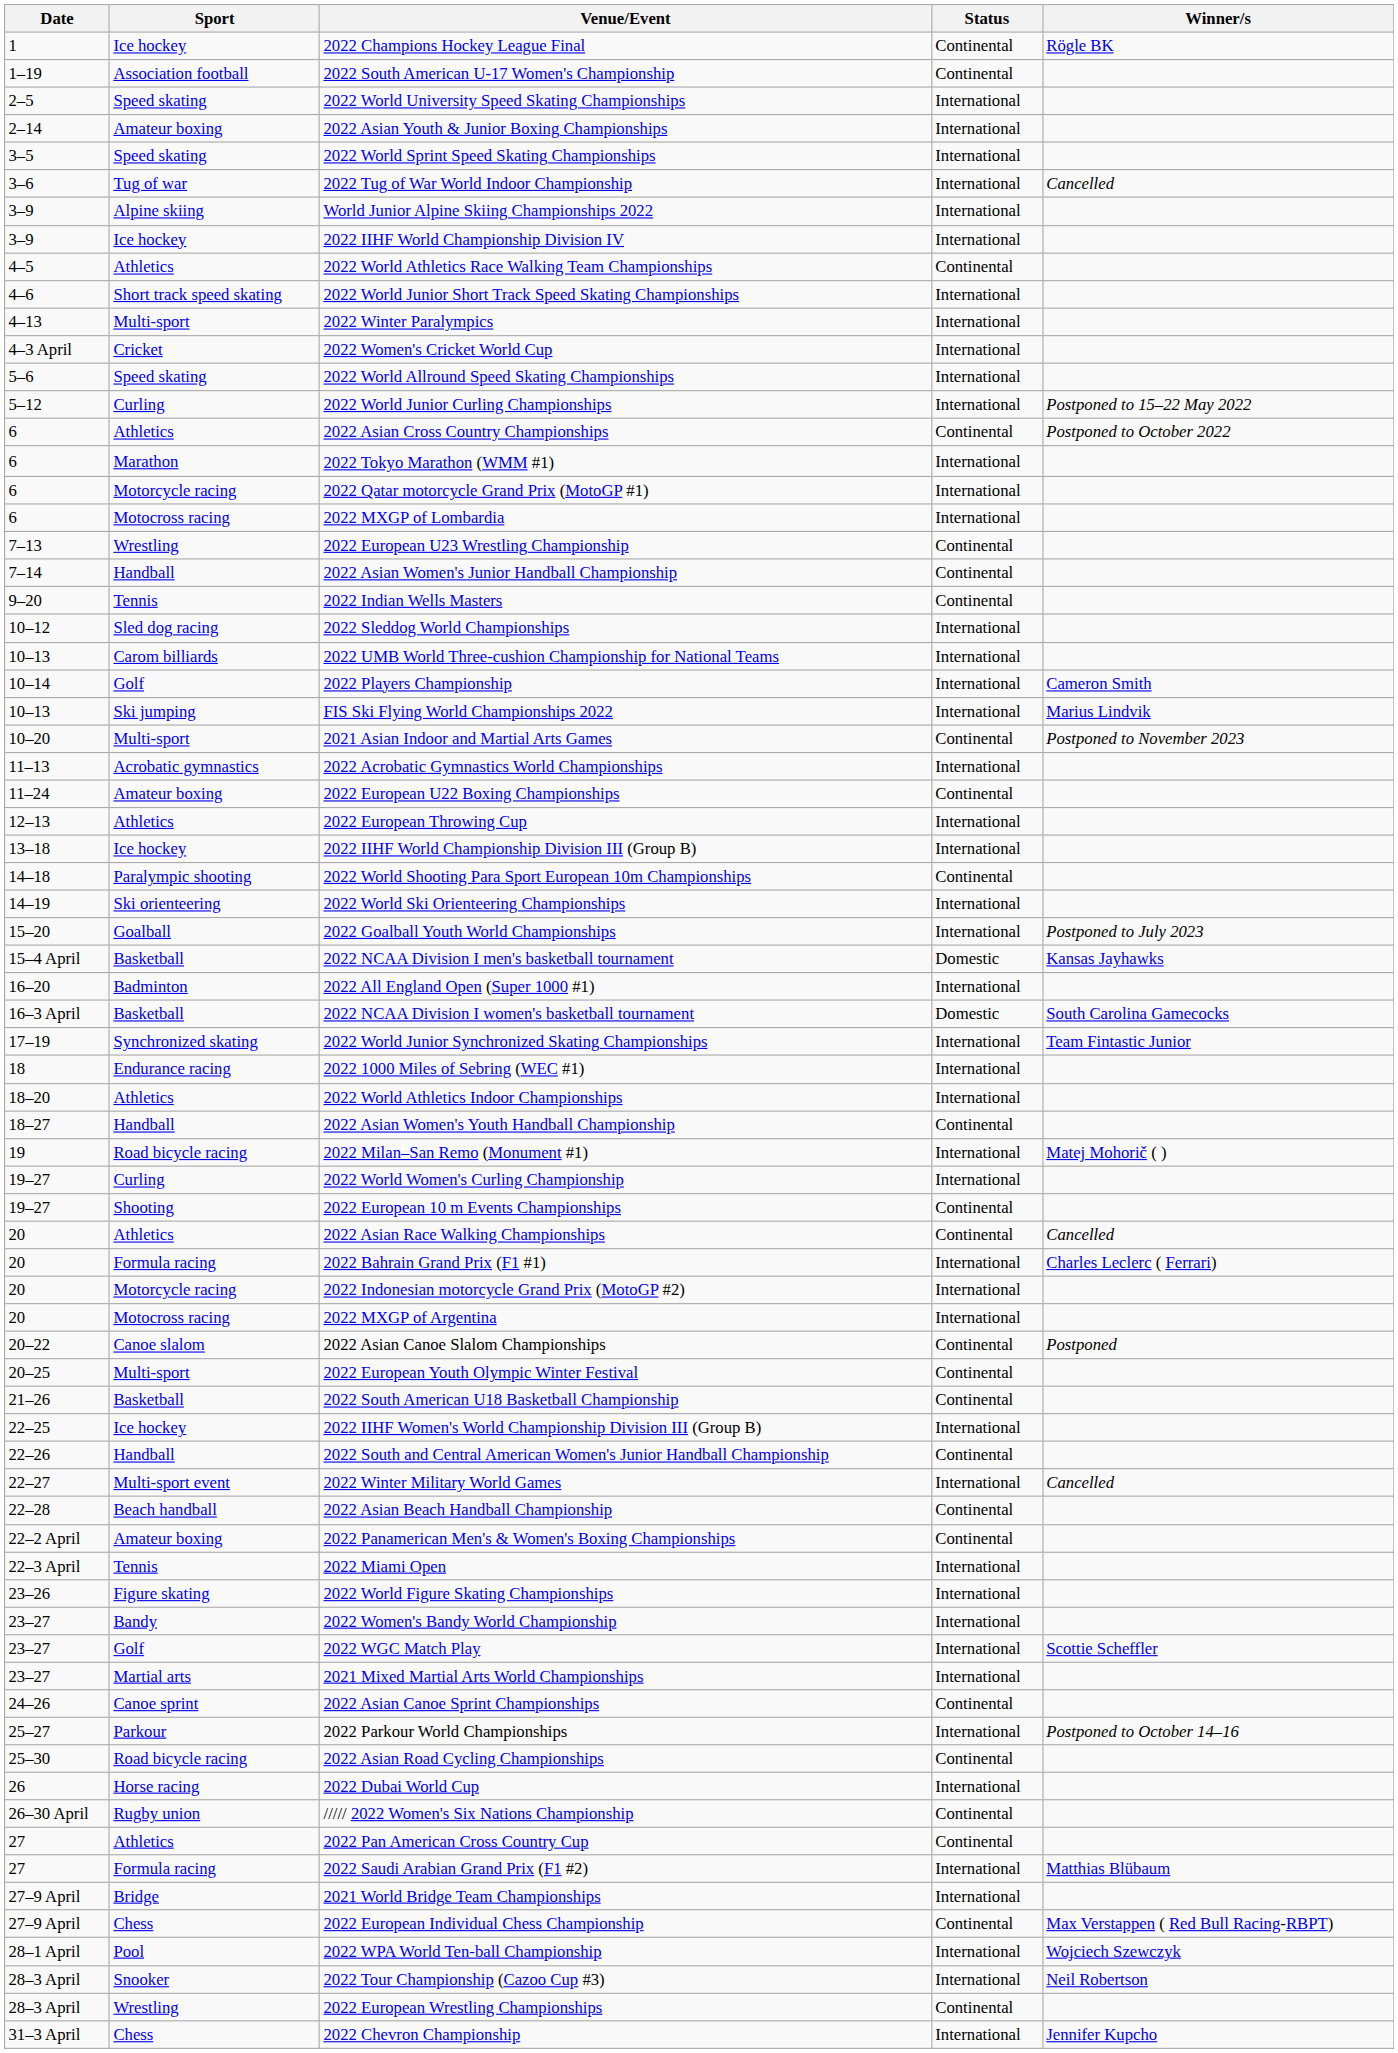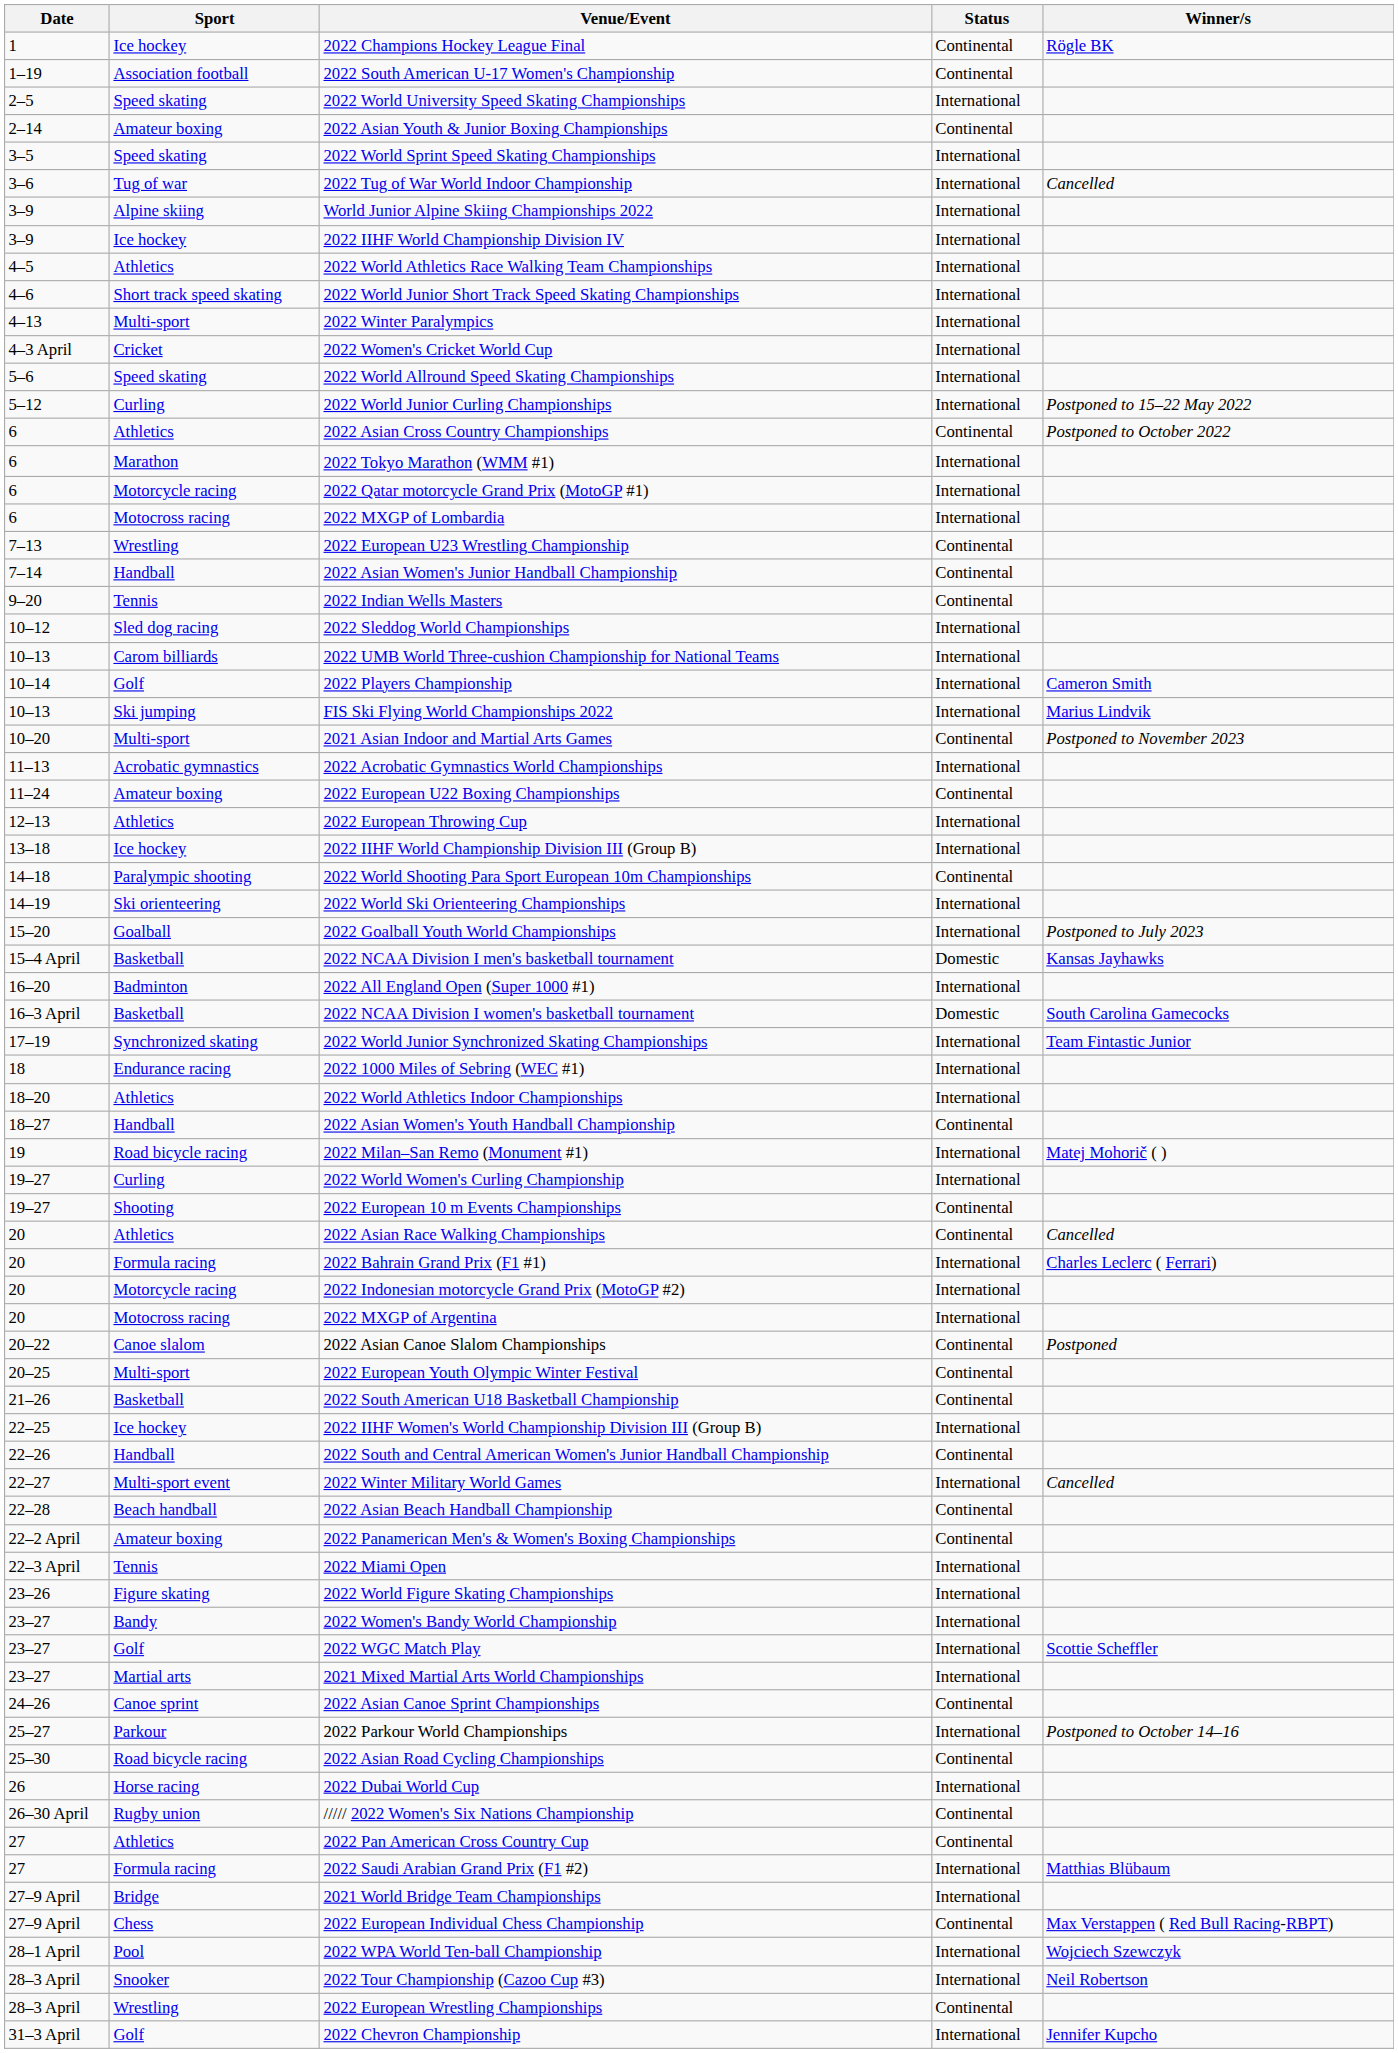 <table class="wikitable source" style="font-size:95%; width: 100%">
 <tr>
 <th>Date</th>
 <th>Sport</th>
 <th>Venue/Event</th>
 <th>Status</th>
 <th>Winner/s</th>
 </tr>
 <tr>
 <td>1</td>
 <td><a href='#'>Ice hockey</a></td>
 <td> <a href='#'>2022 Champions Hockey League Final</a></td>
 <td>Continental</td>
 <td> <a href='#'>Rögle BK</a></td>
 </tr>
 <tr>
 <td>1–19</td>
 <td><a href='#'>Association football</a></td>
 <td> <a href='#'>2022 South American U-17 Women's Championship</a></td>
 <td>Continental</td>
 <td></td>
 </tr>
 <tr>
 <td>2–5</td>
 <td><a href='#'>Speed skating</a></td>
 <td> <a href='#'>2022 World University Speed Skating Championships</a></td>
 <td>International</td>
 <td></td>
 </tr>
 <tr>
 <td>2–14</td>
 <td><a href='#'>Amateur boxing</a></td>
 <td> <a href='#'>2022 Asian Youth & Junior Boxing Championships</a></td>
-<td>International</td>
+<td>Continental</td>
 <td></td>
 </tr>
 <tr>
 <td>3–5</td>
 <td><a href='#'>Speed skating</a></td>
 <td> <a href='#'>2022 World Sprint Speed Skating Championships</a></td>
 <td>International</td>
 <td></td>
 </tr>
 <tr>
 <td>3–6</td>
 <td><a href='#'>Tug of war</a></td>
 <td> <a href='#'>2022 Tug of War World Indoor Championship</a></td>
 <td>International</td>
 <td><em>Cancelled</em></td>
 </tr>
 <tr>
 <td>3–9</td>
 <td><a href='#'>Alpine skiing</a></td>
 <td> <a href='#'>World Junior Alpine Skiing Championships 2022</a></td>
 <td>International</td>
 <td></td>
 </tr>
 <tr>
 <td>3–9</td>
 <td><a href='#'>Ice hockey</a></td>
 <td> <a href='#'>2022 IIHF World Championship Division IV</a></td>
 <td>International</td>
 <td></td>
 </tr>
 <tr>
 <td>4–5</td>
 <td><a href='#'>Athletics</a></td>
 <td> <a href='#'>2022 World Athletics Race Walking Team Championships</a></td>
-<td>Continental</td>
+<td>International</td>
 <td></td>
 </tr>
 <tr>
 <td>4–6</td>
 <td><a href='#'>Short track speed skating</a></td>
 <td> <a href='#'>2022 World Junior Short Track Speed Skating Championships</a></td>
 <td>International</td>
 <td></td>
 </tr>
 <tr>
 <td>4–13</td>
 <td><a href='#'>Multi-sport</a></td>
 <td> <a href='#'>2022 Winter Paralympics</a></td>
 <td>International</td>
 <td></td>
 </tr>
 <tr>
 <td>4–3 April</td>
 <td><a href='#'>Cricket</a></td>
 <td> <a href='#'>2022 Women's Cricket World Cup</a></td>
 <td>International</td>
 <td></td>
 </tr>
 <tr>
 <td>5–6</td>
 <td><a href='#'>Speed skating</a></td>
 <td> <a href='#'>2022 World Allround Speed Skating Championships</a></td>
 <td>International</td>
 <td></td>
 </tr>
 <tr>
 <td>5–12</td>
 <td><a href='#'>Curling</a></td>
 <td> <a href='#'>2022 World Junior Curling Championships</a></td>
 <td>International</td>
 <td><em>Postponed to 15–22 May 2022</em></td>
 </tr>
 <tr>
 <td>6</td>
 <td><a href='#'>Athletics</a></td>
 <td> <a href='#'>2022 Asian Cross Country Championships</a></td>
 <td>Continental</td>
 <td><em>Postponed to October 2022</em></td>
 </tr>
 <tr>
 <td>6</td>
 <td><a href='#'>Marathon</a></td>
 <td> <a href='#'>2022 Tokyo Marathon</a> (<a href='#'>WMM</a> #1)<sup></sup></td>
 <td>International</td>
 <td></td>
 </tr>
 <tr>
 <td>6</td>
 <td><a href='#'>Motorcycle racing</a></td>
 <td> <a href='#'>2022 Qatar motorcycle Grand Prix</a> (<a href='#'>MotoGP</a> #1)</td>
 <td>International</td>
 <td></td>
 </tr>
 <tr>
 <td>6</td>
 <td><a href='#'>Motocross racing</a></td>
 <td> <a href='#'>2022 MXGP of Lombardia</a></td>
 <td>International</td>
 <td></td>
 </tr>
 <tr>
 <td>7–13</td>
 <td><a href='#'>Wrestling</a></td>
 <td> <a href='#'>2022 European U23 Wrestling Championship</a></td>
 <td>Continental</td>
 <td></td>
 </tr>
 <tr>
 <td>7–14</td>
 <td><a href='#'>Handball</a></td>
 <td> <a href='#'>2022 Asian Women's Junior Handball Championship</a></td>
 <td>Continental</td>
 <td></td>
 </tr>
 <tr>
 <td>9–20</td>
 <td><a href='#'>Tennis</a></td>
 <td> <a href='#'>2022 Indian Wells Masters</a></td>
 <td>Continental</td>
 <td></td>
 </tr>
 <tr>
 <td>10–12</td>
 <td><a href='#'>Sled dog racing</a></td>
 <td> <a href='#'>2022 Sleddog World Championships</a></td>
 <td>International</td>
 <td></td>
 </tr>
 <tr>
 <td>10–13</td>
 <td><a href='#'>Carom billiards</a></td>
 <td> <a href='#'>2022 UMB World Three-cushion Championship for National Teams</a></td>
 <td>International</td>
 <td></td>
 </tr>
 <tr>
 <td>10–14</td>
 <td><a href='#'>Golf</a></td>
 <td> <a href='#'>2022 Players Championship</a></td>
 <td>International</td>
 <td> <a href='#'>Cameron Smith</a></td>
 </tr>
 <tr>
 <td>10–13</td>
 <td><a href='#'>Ski jumping</a></td>
 <td> <a href='#'>FIS Ski Flying World Championships 2022</a></td>
 <td>International</td>
 <td> <a href='#'>Marius Lindvik</a></td>
 </tr>
 <tr>
 <td>10–20</td>
 <td><a href='#'>Multi-sport</a></td>
 <td> <a href='#'>2021 Asian Indoor and Martial Arts Games</a></td>
 <td>Continental</td>
 <td><em>Postponed  to November 2023</em></td>
 </tr>
 <tr>
 <td>11–13</td>
 <td><a href='#'>Acrobatic gymnastics</a></td>
 <td> <a href='#'>2022 Acrobatic Gymnastics World Championships</a></td>
 <td>International</td>
 <td></td>
 </tr>
 <tr>
 <td>11–24</td>
 <td><a href='#'>Amateur boxing</a></td>
 <td> <a href='#'>2022 European U22 Boxing Championships</a></td>
 <td>Continental</td>
 <td></td>
 </tr>
 <tr>
 <td>12–13</td>
 <td><a href='#'>Athletics</a></td>
 <td> <a href='#'>2022 European Throwing Cup</a></td>
 <td>International</td>
 <td></td>
 </tr>
 <tr>
 <td>13–18</td>
 <td><a href='#'>Ice hockey</a></td>
 <td> <a href='#'>2022 IIHF World Championship Division III</a> (Group B)</td>
 <td>International</td>
 <td></td>
 </tr>
 <tr>
 <td>14–18</td>
 <td><a href='#'>Paralympic shooting</a></td>
 <td> <a href='#'>2022 World Shooting Para Sport European 10m Championships</a></td>
 <td>Continental</td>
 <td></td>
 </tr>
 <tr>
 <td>14–19</td>
 <td><a href='#'>Ski orienteering</a></td>
 <td> <a href='#'>2022 World Ski Orienteering Championships</a></td>
 <td>International</td>
 <td></td>
 </tr>
 <tr>
 <td>15–20</td>
 <td><a href='#'>Goalball</a></td>
 <td> <a href='#'>2022 Goalball Youth World Championships</a></td>
 <td>International</td>
 <td><em>Postponed to July 2023</em></td>
 </tr>
 <tr>
 <td>15–4 April</td>
 <td><a href='#'>Basketball</a></td>
 <td> <a href='#'>2022 NCAA Division I men's basketball tournament</a></td>
 <td>Domestic</td>
 <td> <a href='#'>Kansas Jayhawks</a></td>
 </tr>
 <tr>
 <td>16–20</td>
 <td><a href='#'>Badminton</a></td>
 <td> <a href='#'>2022 All England Open</a> (<a href='#'>Super 1000</a> #1)</td>
 <td>International</td>
 <td></td>
 </tr>
 <tr>
 <td>16–3 April</td>
 <td><a href='#'>Basketball</a></td>
 <td> <a href='#'>2022 NCAA Division I women's basketball tournament</a></td>
 <td>Domestic</td>
 <td> <a href='#'>South Carolina Gamecocks</a></td>
 </tr>
 <tr>
 <td>17–19</td>
 <td><a href='#'>Synchronized skating</a></td>
 <td> <a href='#'>2022 World Junior Synchronized Skating Championships</a></td>
 <td>International</td>
 <td> <a href='#'>Team Fintastic Junior</a></td>
 </tr>
 <tr>
 <td>18</td>
 <td><a href='#'>Endurance racing</a></td>
 <td> <a href='#'>2022 1000 Miles of Sebring</a> (<a href='#'>WEC</a> #1)</td>
 <td>International</td>
 <td></td>
 </tr>
 <tr>
 <td>18–20</td>
 <td><a href='#'>Athletics</a></td>
 <td> <a href='#'>2022 World Athletics Indoor Championships</a></td>
 <td>International</td>
 <td></td>
 </tr>
 <tr>
 <td>18–27</td>
 <td><a href='#'>Handball</a></td>
 <td> <a href='#'>2022 Asian Women's Youth Handball Championship</a></td>
 <td>Continental</td>
 <td></td>
 </tr>
 <tr>
 <td>19</td>
 <td><a href='#'>Road bicycle racing</a></td>
 <td> <a href='#'>2022 Milan–San Remo</a> (<a href='#'>Monument</a> #1)</td>
 <td>International</td>
 <td> <a href='#'>Matej Mohorič</a> ( )</td>
 </tr>
 <tr>
 <td>19–27</td>
 <td><a href='#'>Curling</a></td>
 <td> <a href='#'>2022 World Women's Curling Championship</a></td>
 <td>International</td>
 <td></td>
 </tr>
 <tr>
 <td>19–27</td>
 <td><a href='#'>Shooting</a></td>
 <td> <a href='#'>2022 European 10 m Events Championships</a></td>
 <td>Continental</td>
 <td></td>
 </tr>
 <tr>
 <td>20</td>
 <td><a href='#'>Athletics</a></td>
 <td> <a href='#'>2022 Asian Race Walking Championships</a></td>
 <td>Continental</td>
 <td><em>Cancelled</em></td>
 </tr>
 <tr>
 <td>20</td>
 <td><a href='#'>Formula racing</a></td>
 <td> <a href='#'>2022 Bahrain Grand Prix</a> (<a href='#'>F1</a> #1)</td>
 <td>International</td>
 <td> <a href='#'>Charles Leclerc</a> ( <a href='#'>Ferrari</a>)</td>
 </tr>
 <tr>
 <td>20</td>
 <td><a href='#'>Motorcycle racing</a></td>
 <td> <a href='#'>2022 Indonesian motorcycle Grand Prix</a> (<a href='#'>MotoGP</a> #2)</td>
 <td>International</td>
 <td></td>
 </tr>
 <tr>
 <td>20</td>
 <td><a href='#'>Motocross racing</a></td>
 <td> <a href='#'>2022 MXGP of Argentina</a></td>
 <td>International</td>
 <td></td>
 </tr>
 <tr>
 <td>20–22</td>
 <td><a href='#'>Canoe slalom</a></td>
 <td> 2022 Asian Canoe Slalom Championships</td>
 <td>Continental</td>
 <td><em>Postponed</em></td>
 </tr>
 <tr>
 <td>20–25</td>
 <td><a href='#'>Multi-sport</a></td>
 <td> <a href='#'>2022 European Youth Olympic Winter Festival</a></td>
 <td>Continental</td>
 <td></td>
 </tr>
 <tr>
 <td>21–26</td>
 <td><a href='#'>Basketball</a></td>
 <td> <a href='#'>2022 South American U18 Basketball Championship</a></td>
 <td>Continental</td>
 <td></td>
 </tr>
 <tr>
 <td>22–25</td>
 <td><a href='#'>Ice hockey</a></td>
 <td> <a href='#'>2022 IIHF Women's World Championship Division III</a> (Group B)</td>
 <td>International</td>
 <td></td>
 </tr>
 <tr>
 <td>22–26</td>
 <td><a href='#'>Handball</a></td>
 <td> <a href='#'>2022 South and Central American Women's Junior Handball Championship</a></td>
 <td>Continental</td>
 <td></td>
 </tr>
 <tr>
 <td>22–27</td>
 <td><a href='#'>Multi-sport event</a></td>
 <td> <a href='#'>2022 Winter Military World Games</a></td>
 <td>International</td>
 <td><em>Cancelled</em></td>
 </tr>
 <tr>
 <td>22–28</td>
 <td><a href='#'>Beach handball</a></td>
 <td> <a href='#'>2022 Asian Beach Handball Championship</a></td>
 <td>Continental</td>
 <td></td>
 </tr>
 <tr>
 <td>22–2 April</td>
 <td><a href='#'>Amateur boxing</a></td>
 <td> <a href='#'>2022 Panamerican Men's & Women's Boxing Championships</a></td>
 <td>Continental</td>
 <td></td>
 </tr>
 <tr>
 <td>22–3 April</td>
 <td><a href='#'>Tennis</a></td>
 <td> <a href='#'>2022 Miami Open</a></td>
 <td>International</td>
 <td></td>
 </tr>
 <tr>
 <td>23–26</td>
 <td><a href='#'>Figure skating</a></td>
 <td> <a href='#'>2022 World Figure Skating Championships</a></td>
 <td>International</td>
 <td></td>
 </tr>
 <tr>
 <td>23–27</td>
 <td><a href='#'>Bandy</a></td>
 <td> <a href='#'>2022 Women's Bandy World Championship</a></td>
 <td>International</td>
 <td></td>
 </tr>
 <tr>
 <td>23–27</td>
 <td><a href='#'>Golf</a></td>
 <td> <a href='#'>2022 WGC Match Play</a></td>
 <td>International</td>
 <td> <a href='#'>Scottie Scheffler</a></td>
 </tr>
 <tr>
 <td>23–27</td>
 <td><a href='#'>Martial arts</a></td>
 <td> <a href='#'>2021 Mixed Martial Arts World Championships</a></td>
 <td>International</td>
 <td></td>
 </tr>
 <tr>
 <td>24–26</td>
 <td><a href='#'>Canoe sprint</a></td>
 <td> <a href='#'>2022 Asian Canoe Sprint Championships</a></td>
 <td>Continental</td>
 <td></td>
 </tr>
 <tr>
 <td>25–27</td>
 <td><a href='#'>Parkour</a></td>
 <td> 2022 Parkour World Championships</td>
 <td>International</td>
 <td><em>Postponed to October 14–16</em></td>
 </tr>
 <tr>
 <td>25–30</td>
 <td><a href='#'>Road bicycle racing</a></td>
 <td> <a href='#'>2022 Asian Road Cycling Championships</a></td>
 <td>Continental</td>
 <td></td>
 </tr>
 <tr>
 <td>26</td>
 <td><a href='#'>Horse racing</a></td>
 <td> <a href='#'>2022 Dubai World Cup</a></td>
 <td>International</td>
 <td></td>
 </tr>
 <tr>
 <td>26–30 April</td>
 <td><a href='#'>Rugby union</a></td>
 <td>///// <a href='#'>2022 Women's Six Nations Championship</a></td>
 <td>Continental</td>
 <td></td>
 </tr>
 <tr>
 <td>27</td>
 <td><a href='#'>Athletics</a></td>
 <td> <a href='#'>2022 Pan American Cross Country Cup</a></td>
 <td>Continental</td>
 <td></td>
 </tr>
 <tr>
 <td>27</td>
 <td><a href='#'>Formula racing</a></td>
 <td> <a href='#'>2022 Saudi Arabian Grand Prix</a> (<a href='#'>F1</a> #2)</td>
 <td>International</td>
 <td> <a href='#'>Matthias Blübaum</a></td>
 </tr>
 <tr>
 <td>27–9 April</td>
 <td><a href='#'>Bridge</a></td>
 <td> <a href='#'>2021 World Bridge Team Championships</a></td>
 <td>International</td>
 <td></td>
 </tr>
 <tr>
 <td>27–9 April</td>
 <td><a href='#'>Chess</a></td>
 <td> <a href='#'>2022 European Individual Chess Championship</a></td>
 <td>Continental</td>
 <td> <a href='#'>Max Verstappen</a> ( <a href='#'>Red Bull Racing</a>-<a href='#'>RBPT</a>)</td>
 </tr>
 <tr>
 <td>28–1 April</td>
 <td><a href='#'>Pool</a></td>
 <td> <a href='#'>2022 WPA World Ten-ball Championship</a></td>
 <td>International</td>
 <td> <a href='#'>Wojciech Szewczyk</a></td>
 </tr>
 <tr>
 <td>28–3 April</td>
 <td><a href='#'>Snooker</a></td>
 <td> <a href='#'>2022 Tour Championship</a> (<a href='#'>Cazoo Cup</a> #3)</td>
 <td>International</td>
 <td> <a href='#'>Neil Robertson</a></td>
 </tr>
 <tr>
 <td>28–3 April</td>
 <td><a href='#'>Wrestling</a></td>
 <td> <a href='#'>2022 European Wrestling Championships</a></td>
 <td>Continental</td>
 <td></td>
 </tr>
 <tr>
 <td>31–3 April</td>
-<td><a href='#'>Chess</a></td>
+<td><a href='#'>Golf</a></td>
 <td> <a href='#'>2022 Chevron Championship</a></td>
 <td>International</td>
 <td> <a href='#'>Jennifer Kupcho</a></td>
 </tr>
 </table>
